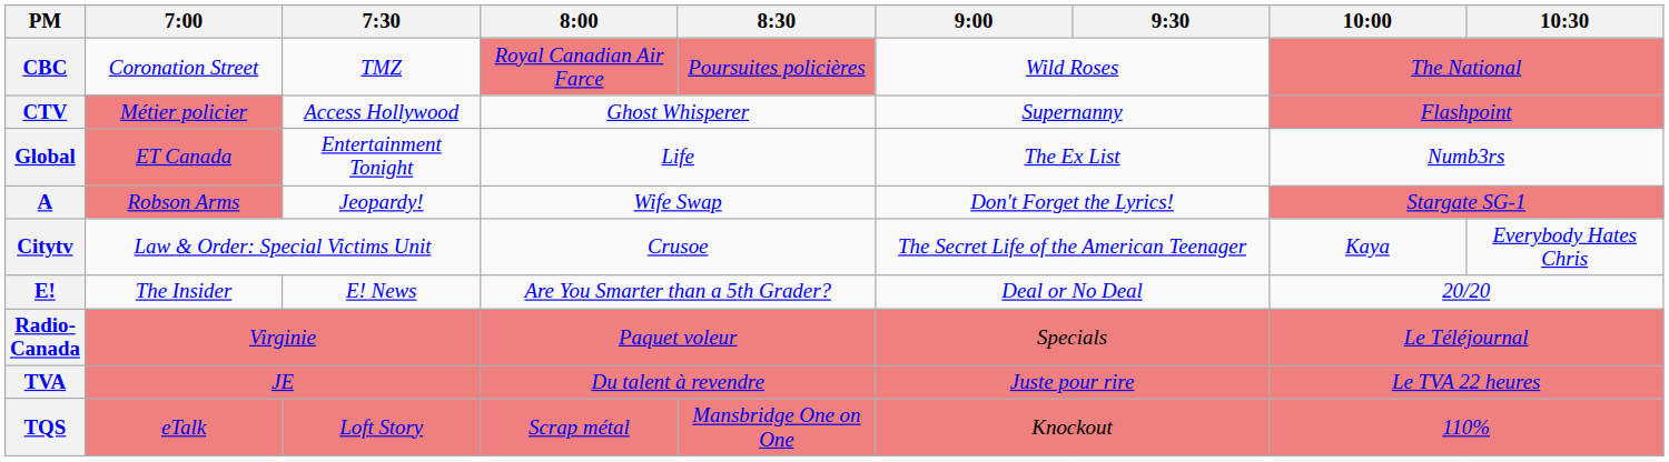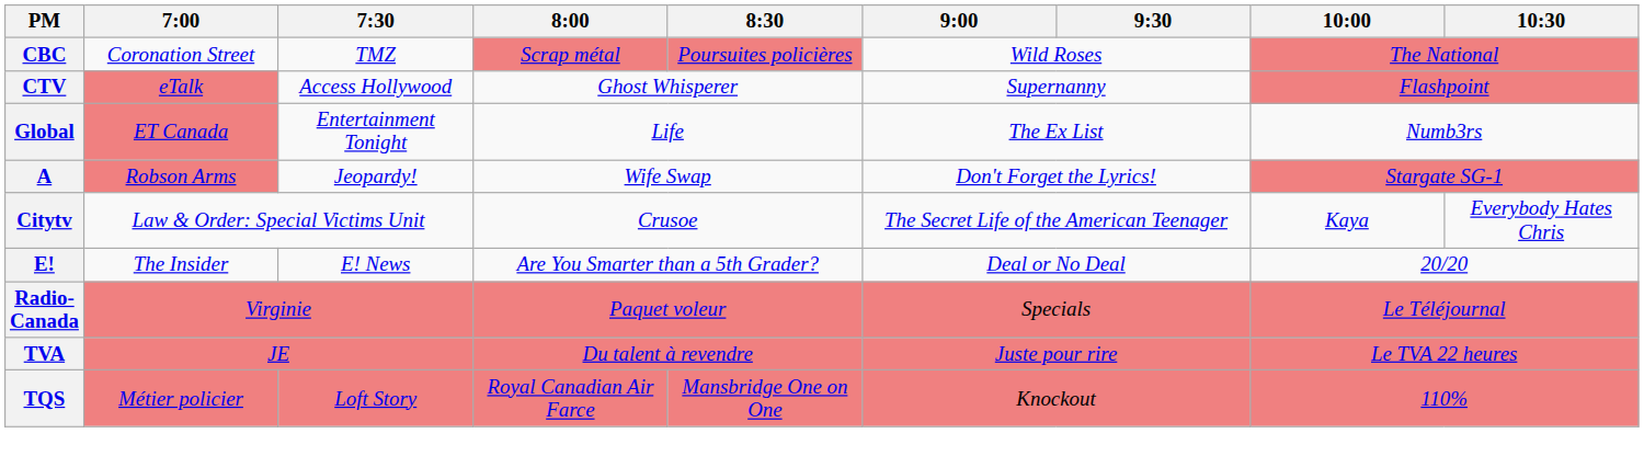 <table class="wikitable" width="100%">
 <tr>
 <th width="4%">PM</th>
 <th width="12%">7:00</th>
 <th width="12%">7:30</th>
 <th width="12%">8:00</th>
 <th width="12%">8:30</th>
 <th width="12%">9:00</th>
 <th width="12%">9:30</th>
 <th width="12%">10:00</th>
 <th width="12%">10:30</th>
 </tr>
 <tr align="center">
 <th><a href='#'>CBC</a></th>
 <td colspan="1" align=center><em><a href='#'>Coronation Street</a></em></td>
 <td colspan="1"><em><a href='#'>TMZ</a></em></td>
-<td colspan="1" align=center bgcolor="#F08080"><em><a href='#'>Royal Canadian Air Farce</a></em></td>
+<td colspan="1" align=center bgcolor="#F08080"><em><a href='#'>Scrap métal</a></em></td>
 <td colspan="1" align=center bgcolor="#F08080"><em><a href='#'>Poursuites policières</a></em></td>
 <td colspan="2" align=center><em><a href='#'>Wild Roses</a></em></td>
 <td colspan="2" align=center bgcolor="#F08080"><em><a href='#'>The National</a></em></td>
 </tr>
 <tr align="center">
 <th><a href='#'>CTV</a></th>
-<td colspan="1" align=center bgcolor="#F08080"><em><a href='#'>Métier policier</a></em></td>
+<td colspan="1" align=center  bgcolor="#F08080"><em><a href='#'>eTalk</a></em></td>
 <td colspan="1" align=center><em><a href='#'>Access Hollywood</a></em></td>
 <td colspan="2" align=center><em><a href='#'>Ghost Whisperer</a></em></td>
 <td colspan="2" align=center><em><a href='#'>Supernanny</a></em></td>
 <td colspan="2" align=center bgcolor="#F08080"><em><a href='#'>Flashpoint</a></em></td>
 </tr>
 <tr align="center">
 <th><a href='#'>Global</a></th>
 <td colspan="1" align=center bgcolor="#F08080"><em><a href='#'>ET Canada</a></em></td>
 <td colspan="1" align=center><em><a href='#'>Entertainment Tonight</a></em></td>
 <td colspan="2" align=center><em><a href='#'>Life</a></em></td>
 <td colspan="2" align=center><em><a href='#'>The Ex List</a></em></td>
 <td colspan="2" align=center><em><a href='#'>Numb3rs</a></em></td>
 </tr>
 <tr align="center">
 <th><a href='#'>A</a></th>
 <td colspan="1" bgcolor="#F08080"><em><a href='#'>Robson Arms</a></em></td>
 <td colspan="1" align=center><em><a href='#'>Jeopardy!</a></em></td>
 <td colspan="2"><em><a href='#'>Wife Swap</a></em></td>
 <td colspan="2"><em><a href='#'>Don't Forget the Lyrics!</a></em></td>
 <td colspan="2" bgcolor="#F08080"><em><a href='#'>Stargate SG-1</a></em></td>
 </tr>
 <tr align="center">
 <th><a href='#'>Citytv</a></th>
 <td colspan="2" align=center><em><a href='#'>Law & Order: Special Victims Unit</a></em></td>
 <td colspan="2" align=center><em><a href='#'>Crusoe</a></em></td>
 <td colspan="2" align=center><em><a href='#'>The Secret Life of the American Teenager</a></em></td>
 <td colspan="1" align=center><em><a href='#'>Kaya</a></em></td>
 <td colspan="1" align=center><em><a href='#'>Everybody Hates Chris</a></em></td>
 </tr>
 <tr align="center">
 <th><a href='#'>E!</a></th>
 <td colspan="1" align=center><em><a href='#'>The Insider</a></em></td>
 <td colspan="1" align=center><em><a href='#'>E! News</a></em></td>
 <td colspan="2" align=center><em><a href='#'>Are You Smarter than a 5th Grader?</a></em></td>
 <td colspan="2" align=center><em><a href='#'>Deal or No Deal</a></em></td>
 <td colspan="2" align=center><em><a href='#'>20/20</a></em></td>
 </tr>
 <tr align="center">
 <th><a href='#'>Radio-Canada</a></th>
 <td colspan="2" align=center bgcolor="#F08080"><em><a href='#'>Virginie</a></em></td>
 <td colspan="2" align=center bgcolor="#F08080"><em><a href='#'>Paquet voleur</a></em></td>
 <td colspan="2" align=center bgcolor="#F08080"><em>Specials</em></td>
 <td colspan="2" align=center bgcolor="#F08080"><em><a href='#'>Le Téléjournal</a></em></td>
 </tr>
 <tr align="center">
 <th><a href='#'>TVA</a></th>
 <td colspan="2" align=center bgcolor="#F08080"><em><a href='#'>JE</a></em></td>
 <td colspan="2" align=center bgcolor="#F08080"><em><a href='#'>Du talent à revendre</a></em></td>
 <td colspan="2" align=center bgcolor="#F08080"><em><a href='#'>Juste pour rire</a></em></td>
 <td colspan="2" align=center bgcolor="#F08080"><em><a href='#'>Le TVA 22 heures</a></em></td>
 </tr>
 <tr align="center">
 <th><a href='#'>TQS</a></th>
-<td colspan="1" align=center  bgcolor="#F08080"><em><a href='#'>eTalk</a></em></td>
+<td colspan="1" align=center bgcolor="#F08080"><em><a href='#'>Métier policier</a></em></td>
 <td colspan="1" align=center bgcolor="#F08080"><em><a href='#'>Loft Story</a></em></td>
-<td colspan="1" align=center bgcolor="#F08080"><em><a href='#'>Scrap métal</a></em></td>
+<td colspan="1" align=center bgcolor="#F08080"><em><a href='#'>Royal Canadian Air Farce</a></em></td>
 <td colspan="1" align=center bgcolor="#F08080"><em><a href='#'>Mansbridge One on One</a></em></td>
 <td colspan="2" align=center bgcolor="#F08080"><em>Knockout</em></td>
 <td colspan="2" align=center bgcolor="#F08080"><em><a href='#'>110%</a></em></td>
 </tr>
 </table>
